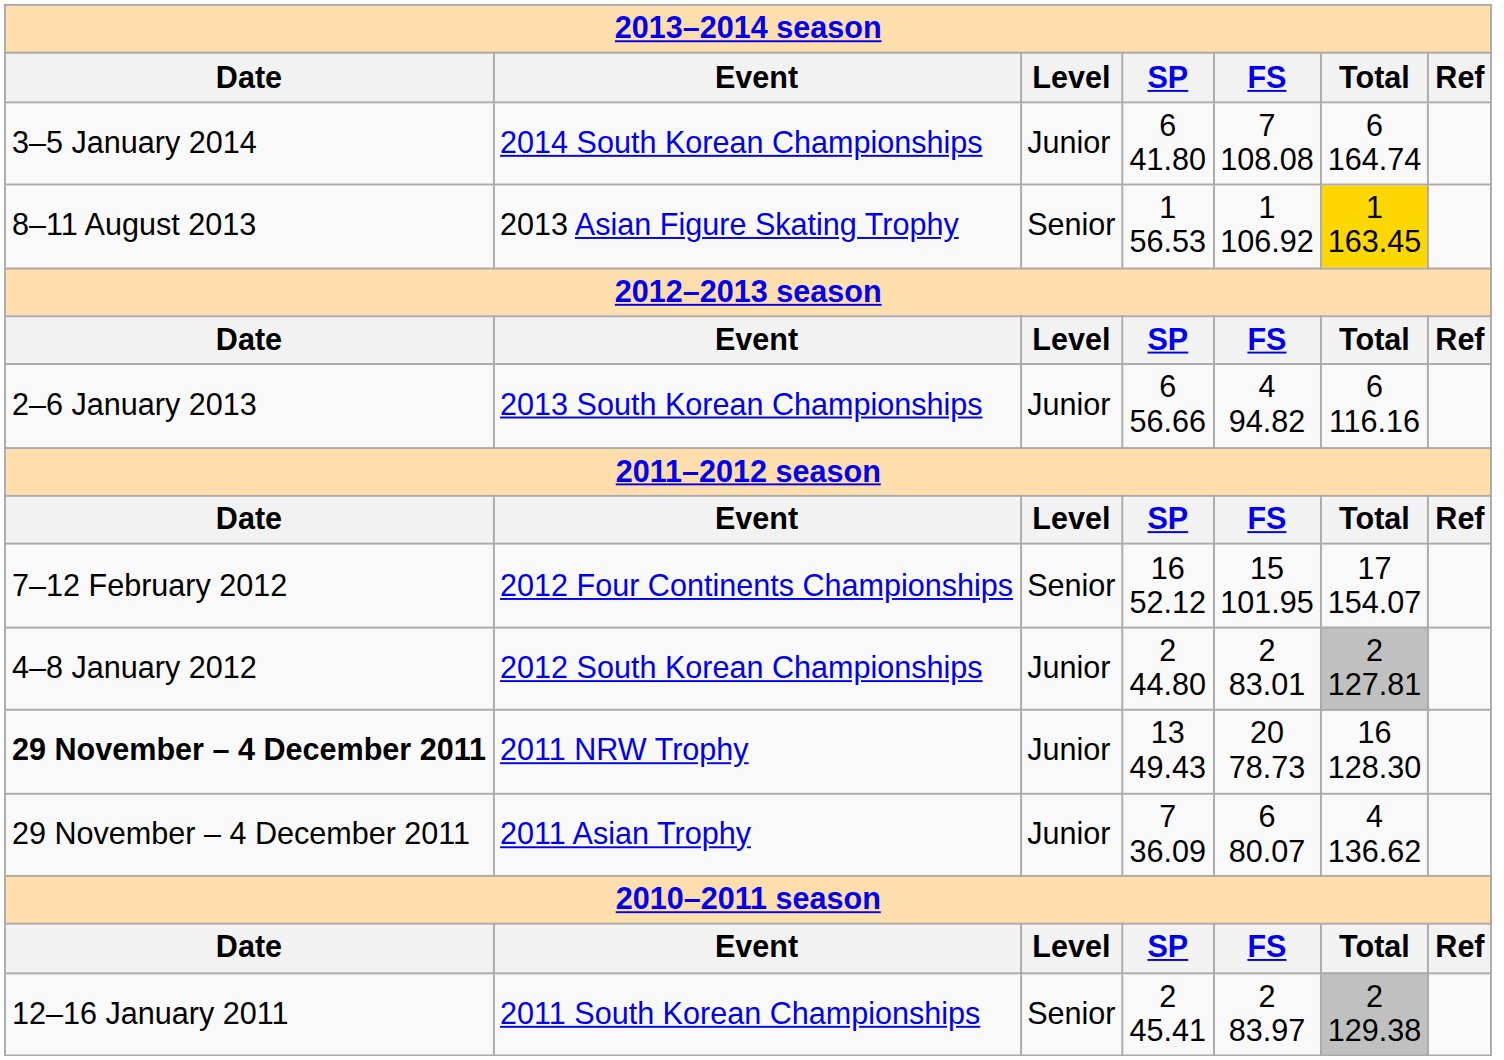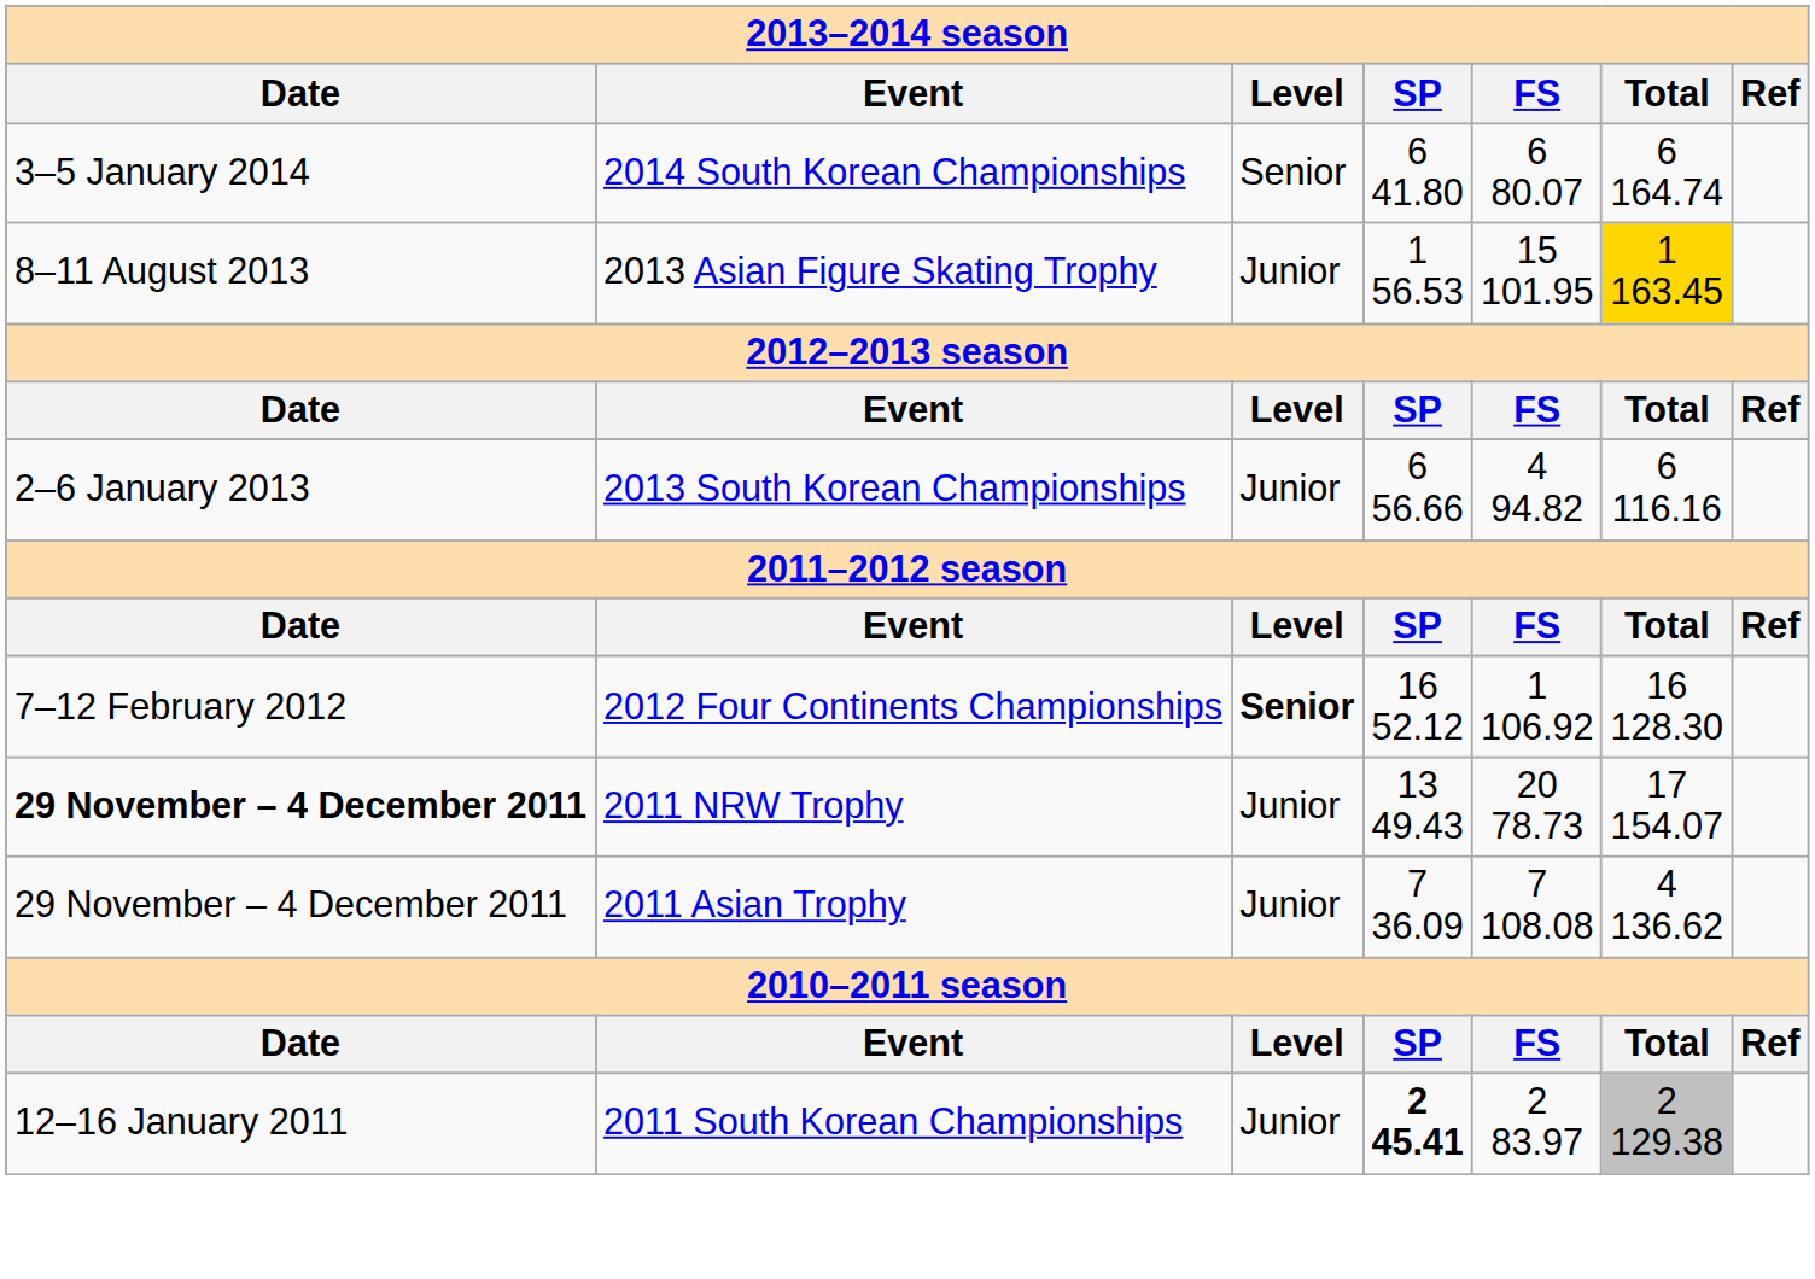 <table class="wikitable">
 <tr>
 <th style="background-color: #ffdead;" colspan=7 align=center><strong><a href='#'>2013–2014 season</a></strong></th>
 </tr>
 <tr>
 <th>Date</th>
 <th>Event</th>
 <th>Level</th>
 <th><a href='#'>SP</a></th>
 <th><a href='#'>FS</a></th>
 <th>Total</th>
 <th>Ref</th>
 </tr>
 <tr>
 <td>3–5 January 2014</td>
 <td><a href='#'>2014 South Korean Championships</a></td>
-<td>Junior</td>
+<td>Senior</td>
 <td align=center>6 <br> 41.80</td>
-<td align=center>7 <br> 108.08</td>
+<td align=center>6 <br> 80.07</td>
 <td align=center>6 <br> 164.74</td>
 <td></td>
 </tr>
 <tr>
 <td>8–11 August 2013</td>
 <td>2013 <a href='#'>Asian Figure Skating Trophy</a></td>
-<td>Senior</td>
+<td>Junior</td>
 <td align=center>1 <br> 56.53</td>
-<td align=center>1 <br> 106.92</td>
+<td align=center>15 <br> 101.95</td>
 <td align=center bgcolor=gold>1 <br> 163.45</td>
 <td></td>
 </tr>
 <tr>
 <th style="background-color: #ffdead;" colspan=7 align=center><strong><a href='#'>2012–2013 season</a></strong></th>
 </tr>
 <tr>
 <th>Date</th>
 <th>Event</th>
 <th>Level</th>
 <th><a href='#'>SP</a></th>
 <th><a href='#'>FS</a></th>
 <th>Total</th>
 <th>Ref</th>
 </tr>
 <tr>
 <td>2–6 January 2013</td>
 <td><a href='#'>2013 South Korean Championships</a></td>
 <td>Junior</td>
 <td align=center>6 <br> 56.66</td>
 <td align=center>4 <br> 94.82</td>
 <td align=center>6 <br> 116.16</td>
 <td></td>
 </tr>
 <tr>
 <th style="background-color: #ffdead;" colspan=7 align=center><strong><a href='#'>2011–2012 season</a></strong></th>
 </tr>
 <tr>
 <th>Date</th>
 <th>Event</th>
 <th>Level</th>
 <th><a href='#'>SP</a></th>
 <th><a href='#'>FS</a></th>
 <th>Total</th>
 <th>Ref</th>
 </tr>
 <tr>
 <td>7–12 February 2012</td>
 <td><a href='#'>2012 Four Continents Championships</a></td>
-<td>Senior</td>
+<td><strong>Senior</strong></td>
 <td align=center>16 <br> 52.12</td>
-<td align=center>15 <br> 101.95</td>
-<td align=center>17 <br> 154.07</td>
-<td></td>
-</tr>
-<tr>
-<td>4–8 January 2012</td>
-<td><a href='#'>2012 South Korean Championships</a></td>
-<td>Junior</td>
-<td align=center>2 <br> 44.80</td>
-<td align=center>2 <br> 83.01</td>
-<td align=center bgcolor=silver>2 <br> 127.81</td>
+<td align=center>1 <br> 106.92</td>
+<td align=center>16 <br> 128.30</td>
 <td></td>
 </tr>
 <tr>
 <td><strong>29 November – 4 December 2011</strong></td>
 <td><a href='#'>2011 NRW Trophy</a></td>
 <td>Junior</td>
 <td align=center>13 <br> 49.43</td>
 <td align=center>20 <br> 78.73</td>
-<td align=center>16 <br> 128.30</td>
+<td align=center>17 <br> 154.07</td>
 <td></td>
 </tr>
 <tr>
 <td>29 November – 4 December 2011</td>
 <td><a href='#'>2011 Asian Trophy</a></td>
 <td>Junior</td>
 <td align=center>7 <br> 36.09</td>
-<td align=center>6 <br> 80.07</td>
+<td align=center>7 <br> 108.08</td>
 <td align=center>4 <br> 136.62</td>
 <td></td>
 </tr>
 <tr>
 <th style="background-color: #ffdead;" colspan=7 align=center><strong><a href='#'>2010–2011 season</a></strong></th>
 </tr>
 <tr>
 <th>Date</th>
 <th>Event</th>
 <th>Level</th>
 <th><a href='#'>SP</a></th>
 <th><a href='#'>FS</a></th>
 <th>Total</th>
 <th>Ref</th>
 </tr>
 <tr>
 <td>12–16 January 2011</td>
 <td><a href='#'>2011 South Korean Championships</a></td>
-<td>Senior</td>
-<td align=center>2 <br> 45.41</td>
+<td>Junior</td>
+<td align=center><strong>2 <br> 45.41</strong></td>
 <td align=center>2 <br> 83.97</td>
 <td align=center bgcolor=silver>2 <br> 129.38</td>
 <td></td>
 </tr>
 </table>
